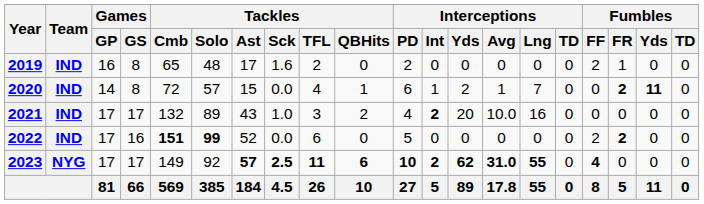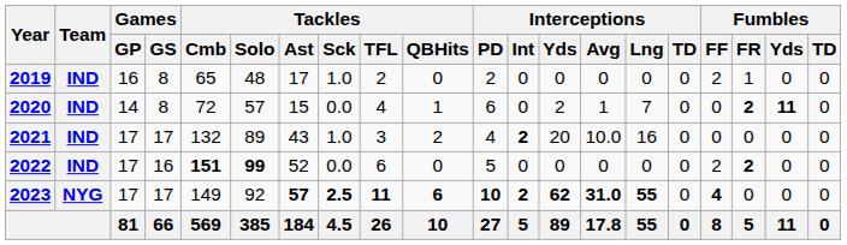 <table class= "wikitable" style="text-align:center;">
 <tr>
 </tr>
 <tr>
 <th rowspan="2">Year</th>
 <th rowspan="2">Team</th>
 <th colspan="2">Games</th>
 <th colspan="6">Tackles</th>
 <th colspan="6">Interceptions</th>
 <th colspan="4">Fumbles</th>
 </tr>
 <tr>
 <th>GP</th>
 <th>GS</th>
 <th>Cmb</th>
 <th>Solo</th>
 <th>Ast</th>
 <th>Sck</th>
 <th>TFL</th>
 <th>QBHits</th>
 <th>PD</th>
 <th>Int</th>
 <th>Yds</th>
 <th>Avg</th>
 <th>Lng</th>
 <th>TD</th>
 <th>FF</th>
 <th>FR</th>
 <th>Yds</th>
 <th>TD</th>
 </tr>
 <tr>
 <th><a href='#'>2019</a></th>
 <th><a href='#'>IND</a></th>
 <td>16</td>
 <td>8</td>
 <td>65</td>
 <td>48</td>
 <td>17</td>
-<td>1.6</td>
+<td>1.0</td>
 <td>2</td>
 <td>0</td>
 <td>2</td>
 <td>0</td>
 <td>0</td>
 <td>0</td>
 <td>0</td>
 <td>0</td>
 <td>2</td>
 <td>1</td>
 <td>0</td>
 <td>0</td>
 </tr>
 <tr>
 <th><a href='#'>2020</a></th>
 <th><a href='#'>IND</a></th>
 <td>14</td>
 <td>8</td>
 <td>72</td>
 <td>57</td>
 <td>15</td>
 <td>0.0</td>
 <td>4</td>
 <td>1</td>
 <td>6</td>
-<td>1</td>
+<td>0</td>
 <td>2</td>
 <td>1</td>
 <td>7</td>
 <td>0</td>
 <td>0</td>
 <td><strong>2</strong></td>
 <td><strong>11</strong></td>
 <td>0</td>
 </tr>
 <tr>
 <th><a href='#'>2021</a></th>
 <th><a href='#'>IND</a></th>
 <td>17</td>
 <td>17</td>
 <td>132</td>
 <td>89</td>
 <td>43</td>
 <td>1.0</td>
 <td>3</td>
 <td>2</td>
 <td>4</td>
 <td><strong>2</strong></td>
 <td>20</td>
 <td>10.0</td>
 <td>16</td>
 <td>0</td>
 <td>0</td>
 <td>0</td>
 <td>0</td>
 <td>0</td>
 </tr>
 <tr>
 <th><a href='#'>2022</a></th>
 <th><a href='#'>IND</a></th>
 <td>17</td>
 <td>16</td>
 <td><strong>151</strong></td>
 <td><strong>99</strong></td>
 <td>52</td>
 <td>0.0</td>
 <td>6</td>
 <td>0</td>
 <td>5</td>
 <td>0</td>
 <td>0</td>
 <td>0</td>
 <td>0</td>
 <td>0</td>
 <td>2</td>
 <td><strong>2</strong></td>
 <td>0</td>
 <td>0</td>
 </tr>
 <tr>
 <th><a href='#'>2023</a></th>
 <th><a href='#'>NYG</a></th>
 <td>17</td>
 <td>17</td>
 <td>149</td>
 <td>92</td>
 <td><strong>57</strong></td>
 <td><strong>2.5</strong></td>
 <td><strong>11</strong></td>
 <td><strong>6</strong></td>
 <td><strong>10</strong></td>
 <td><strong>2</strong></td>
 <td><strong>62</strong></td>
 <td><strong>31.0</strong></td>
 <td><strong>55</strong></td>
 <td>0</td>
 <td><strong>4</strong></td>
 <td>0</td>
 <td>0</td>
 <td>0</td>
 </tr>
 <tr>
 <th colspan="2"></th>
 <th>81</th>
 <th>66</th>
 <th>569</th>
 <th>385</th>
 <th>184</th>
 <th>4.5</th>
 <th>26</th>
 <th>10</th>
 <th>27</th>
 <th>5</th>
 <th>89</th>
 <th>17.8</th>
 <th>55</th>
 <th>0</th>
 <th>8</th>
 <th>5</th>
 <th>11</th>
 <th>0</th>
 </tr>
 </table>
